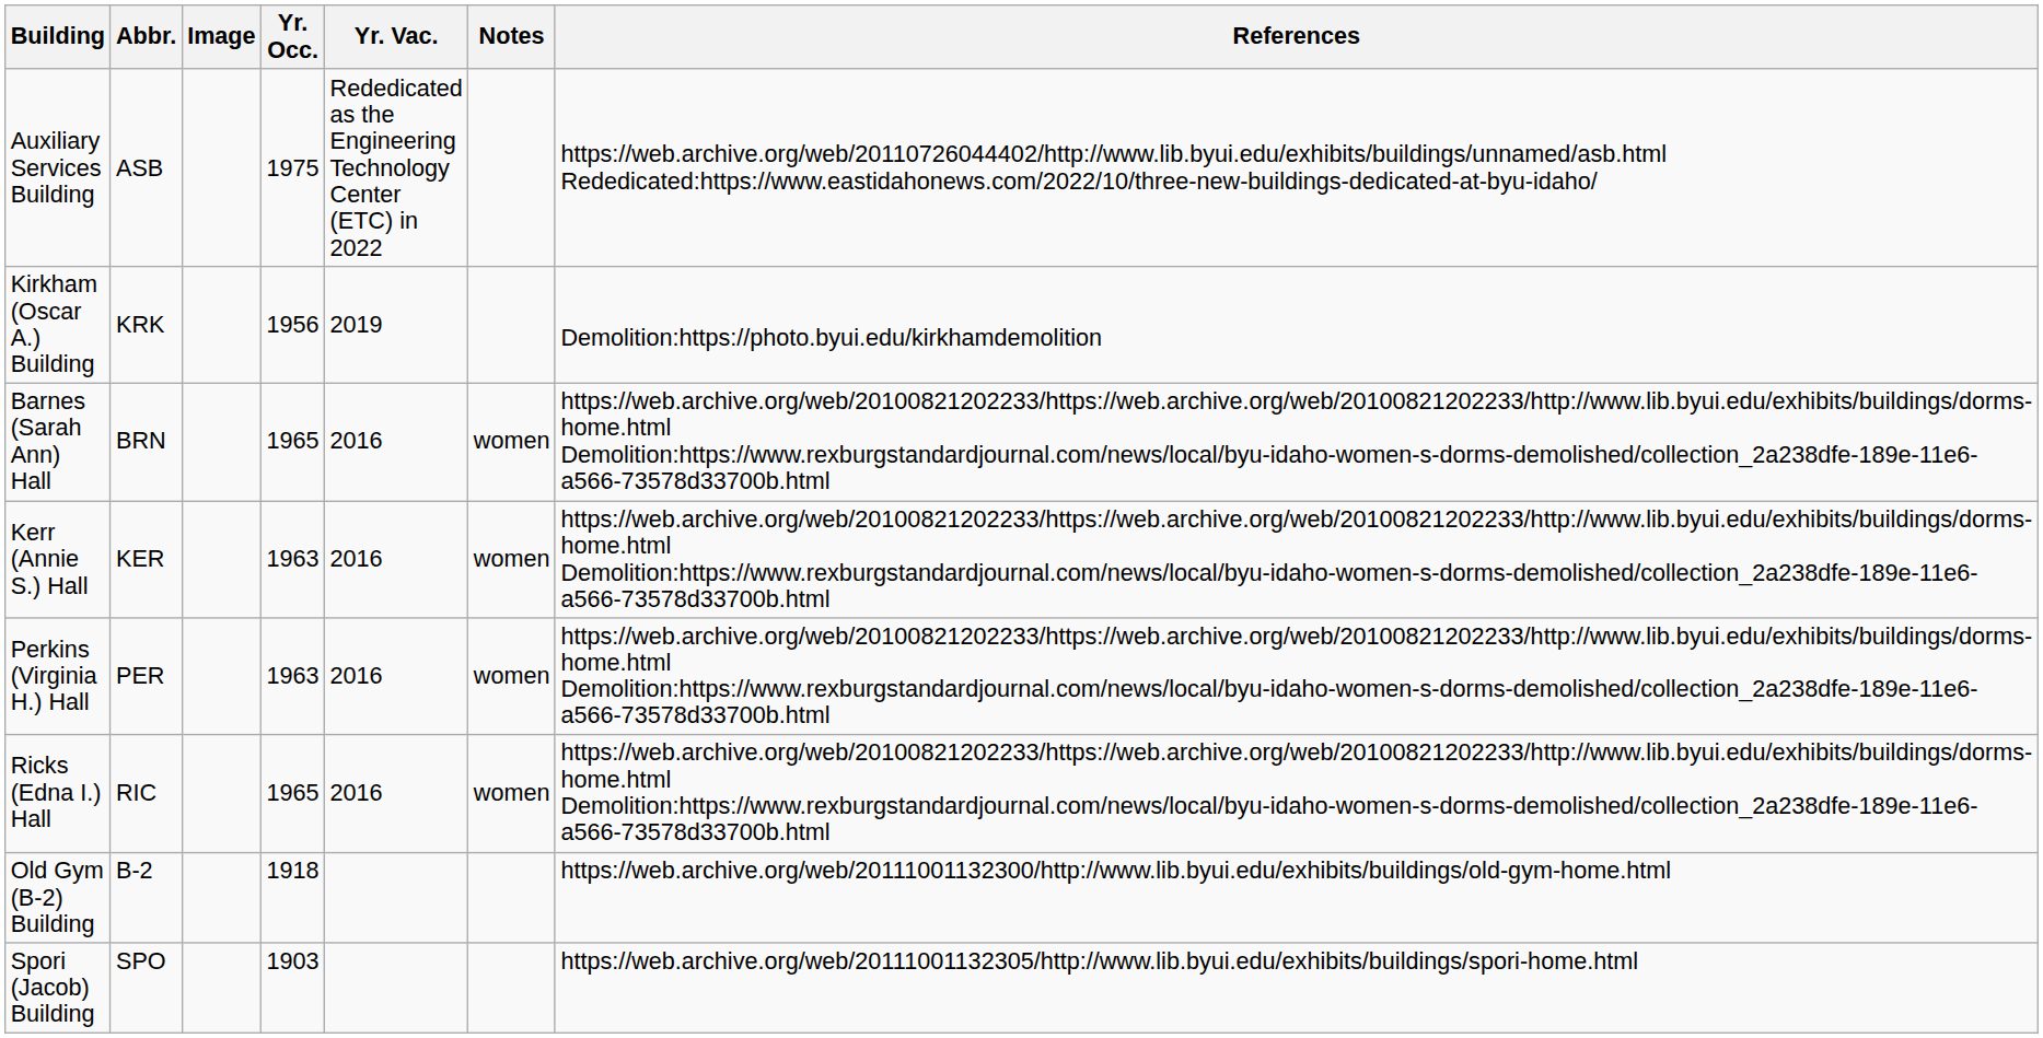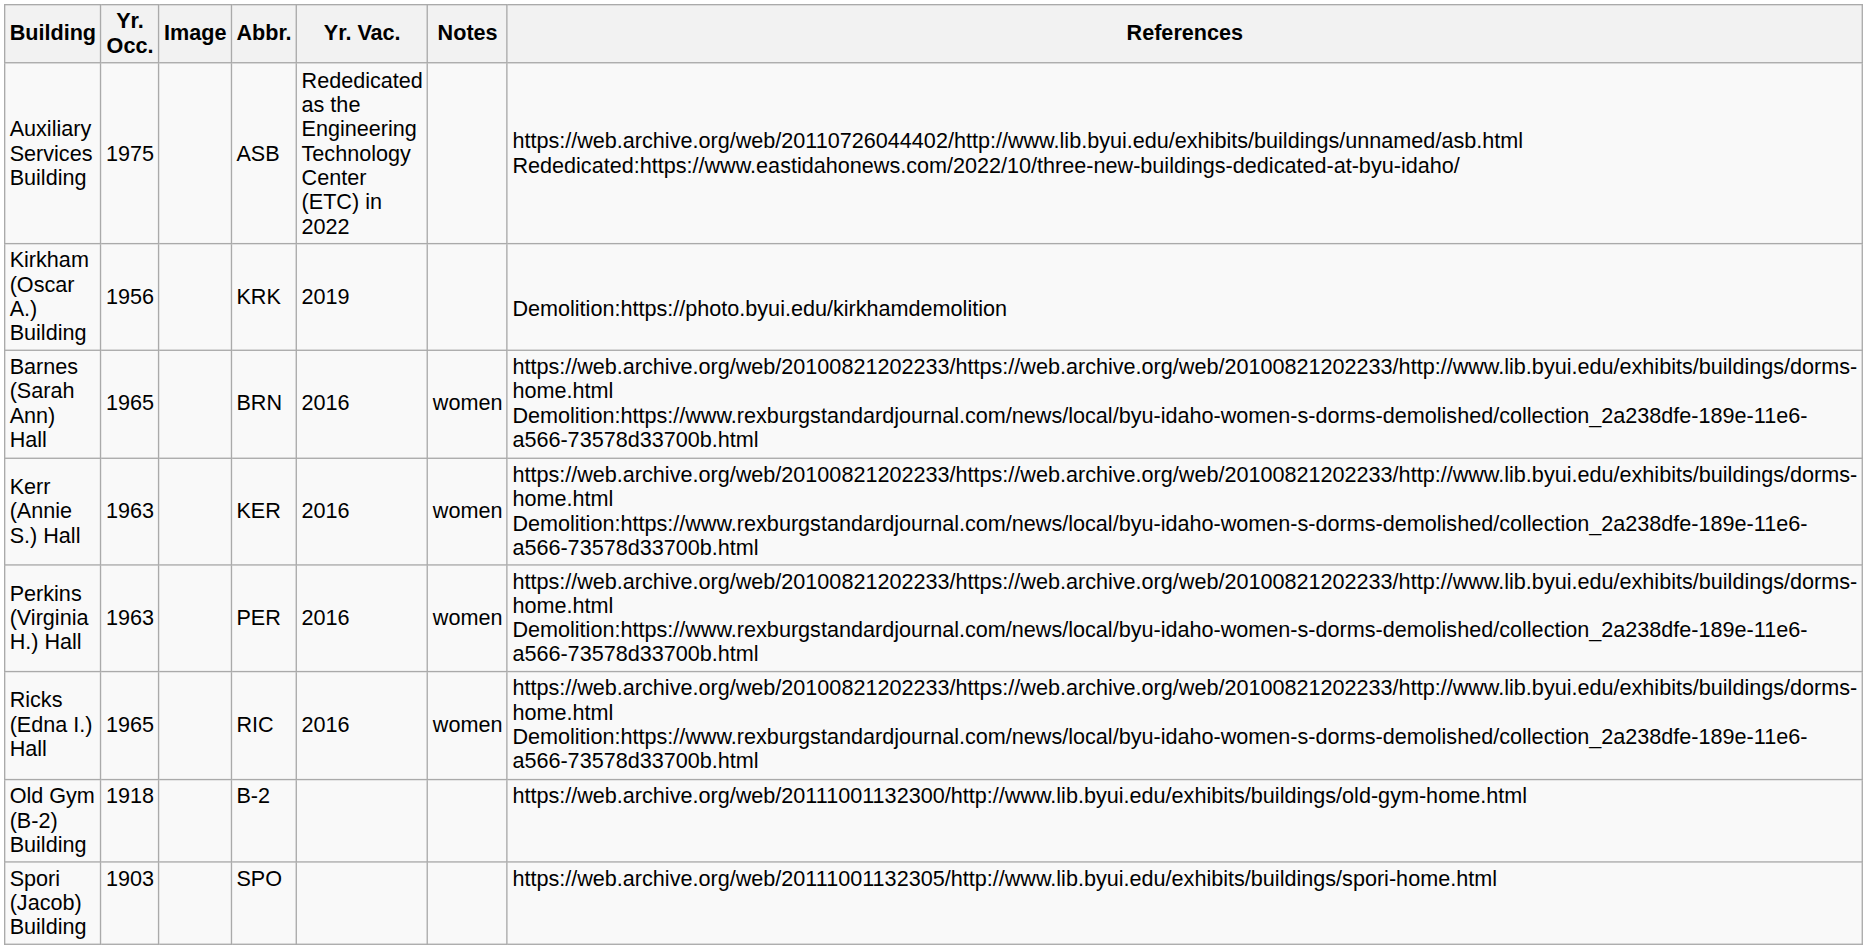 <table class="wikitable sortable" style="width:100%;">
 <tr>
 <th width="200">Building</th>
+<th width="75">Yr. Occ.</th>
+<th width="200" class="unsortable">Image</th>
 <th width="50">Abbr.</th>
-<th width="200" class="unsortable">Image</th>
-<th width="75">Yr. Occ.</th>
 <th width="75">Yr. Vac.</th>
 <th class="unsortable">Notes</th>
 <th width="100" class="unsortable">References</th>
 </tr>
 <tr>
 <td>Auxiliary Services Building</td>
+<td>1975</td>
+<td></td>
 <td>ASB</td>
-<td></td>
-<td>1975</td>
 <td>Rededicated as the Engineering Technology Center (ETC) in 2022</td>
 <td></td>
 <td>https://web.archive.org/web/20110726044402/http://www.lib.byui.edu/exhibits/buildings/unnamed/asb.html<br>Rededicated:https://www.eastidahonews.com/2022/10/three-new-buildings-dedicated-at-byu-idaho/</td>
 </tr>
 <tr>
 <td>Kirkham (Oscar A.) Building</td>
+<td>1956</td>
+<td></td>
 <td>KRK</td>
-<td></td>
-<td>1956</td>
 <td>2019</td>
 <td></td>
 <td><br>Demolition:https://photo.byui.edu/kirkhamdemolition</td>
 </tr>
 <tr>
 <td>Barnes (Sarah Ann) Hall</td>
+<td>1965</td>
+<td></td>
 <td>BRN</td>
-<td></td>
-<td>1965</td>
 <td>2016</td>
 <td>women</td>
 <td>https://web.archive.org/web/20100821202233/https://web.archive.org/web/20100821202233/http://www.lib.byui.edu/exhibits/buildings/dorms-home.html<br>Demolition:https://www.rexburgstandardjournal.com/news/local/byu-idaho-women-s-dorms-demolished/collection_2a238dfe-189e-11e6-a566-73578d33700b.html</td>
 </tr>
 <tr>
 <td>Kerr (Annie S.) Hall</td>
+<td>1963</td>
+<td></td>
 <td>KER</td>
-<td></td>
-<td>1963</td>
 <td>2016</td>
 <td>women</td>
 <td>https://web.archive.org/web/20100821202233/https://web.archive.org/web/20100821202233/http://www.lib.byui.edu/exhibits/buildings/dorms-home.html<br>Demolition:https://www.rexburgstandardjournal.com/news/local/byu-idaho-women-s-dorms-demolished/collection_2a238dfe-189e-11e6-a566-73578d33700b.html</td>
 </tr>
 <tr>
 <td>Perkins (Virginia H.) Hall</td>
+<td>1963</td>
+<td></td>
 <td>PER</td>
-<td></td>
-<td>1963</td>
 <td>2016</td>
 <td>women</td>
 <td>https://web.archive.org/web/20100821202233/https://web.archive.org/web/20100821202233/http://www.lib.byui.edu/exhibits/buildings/dorms-home.html<br>Demolition:https://www.rexburgstandardjournal.com/news/local/byu-idaho-women-s-dorms-demolished/collection_2a238dfe-189e-11e6-a566-73578d33700b.html</td>
 </tr>
 <tr>
 <td>Ricks (Edna I.) Hall</td>
+<td>1965</td>
+<td></td>
 <td>RIC</td>
-<td></td>
-<td>1965</td>
 <td>2016</td>
 <td>women</td>
 <td>https://web.archive.org/web/20100821202233/https://web.archive.org/web/20100821202233/http://www.lib.byui.edu/exhibits/buildings/dorms-home.html<br>Demolition:https://www.rexburgstandardjournal.com/news/local/byu-idaho-women-s-dorms-demolished/collection_2a238dfe-189e-11e6-a566-73578d33700b.html</td>
 </tr>
 <tr valign="top">
 <td>Old Gym (B-2) Building</td>
+<td>1918</td>
+<td></td>
 <td>B-2</td>
-<td></td>
-<td>1918</td>
 <td></td>
 <td></td>
 <td>https://web.archive.org/web/20111001132300/http://www.lib.byui.edu/exhibits/buildings/old-gym-home.html</td>
 </tr>
 <tr valign="top">
 <td>Spori (Jacob) Building</td>
+<td>1903</td>
+<td></td>
 <td>SPO</td>
-<td></td>
-<td>1903</td>
 <td></td>
 <td></td>
 <td>https://web.archive.org/web/20111001132305/http://www.lib.byui.edu/exhibits/buildings/spori-home.html</td>
 </tr>
 </table>
